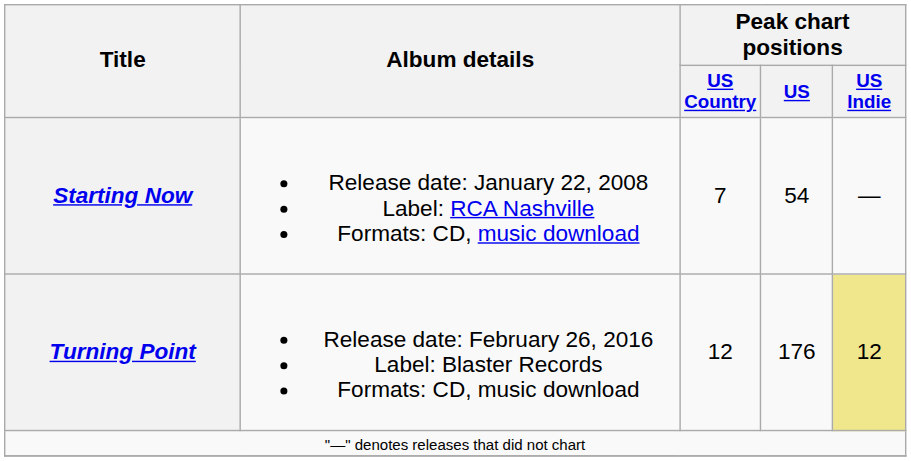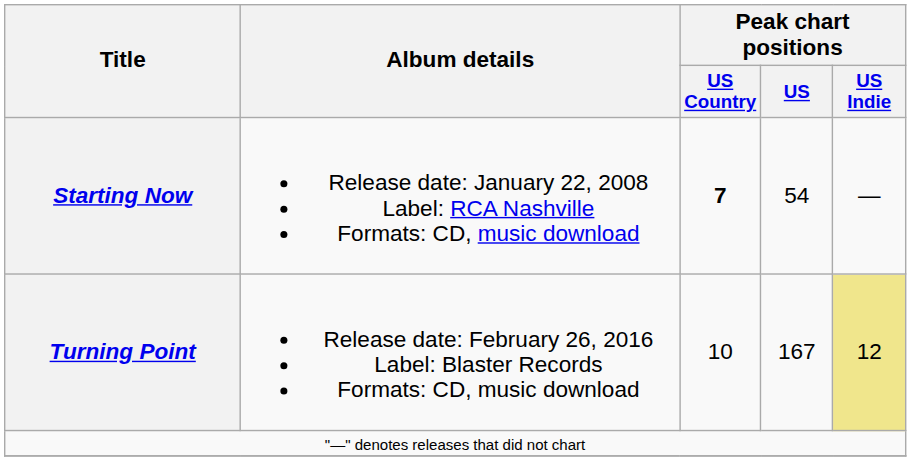 <table class="wikitable plainrowheaders" style="text-align:center;">
 <tr>
 <th rowspan="2" style="width:10em;">Title</th>
 <th rowspan="2" style="width:19em;">Album details</th>
 <th colspan="3">Peak chart positions</th>
 </tr>
 <tr style="font-size:smaller;">
 <th style="width:45px;"><a href='#'>US Country</a><br></th>
 <th style="width:45px;"><a href='#'>US</a><br></th>
 <th style="width:45px;"><a href='#'>US<br>Indie</a><br></th>
 </tr>
 <tr>
 <th scope="row"><em><a href='#'>Starting Now</a></em></th>
 <td><br><ul><li>Release date: January 22, 2008</li><li>Label: <a href='#'>RCA Nashville</a></li><li>Formats: CD, <a href='#'>music download</a></li></ul></td>
-<td>7</td>
+<td><strong>7</strong></td>
 <td>54</td>
 <td>—</td>
 </tr>
 <tr>
 <th scope="row"><em><a href='#'>Turning Point</a></em></th>
 <td><br><ul><li>Release date: February 26, 2016</li><li>Label: Blaster Records</li><li>Formats: CD, music download</li></ul></td>
-<td>12</td>
-<td>176</td>
+<td>10</td>
+<td>167</td>
 <td style="background: khaki;">12</td>
 </tr>
 <tr>
 <td colspan="5" style="font-size:8pt">"—" denotes releases that did not chart</td>
 </tr>
 <tr>
 </tr>
 </table>
